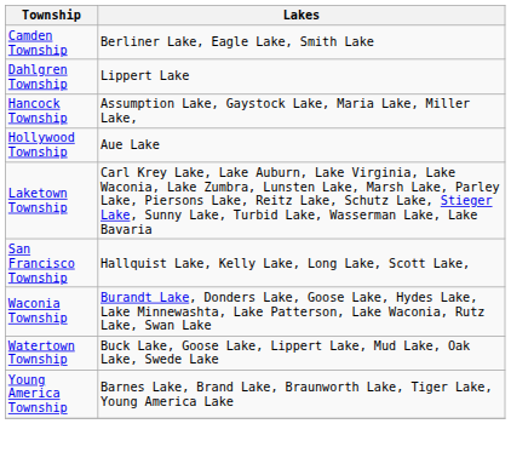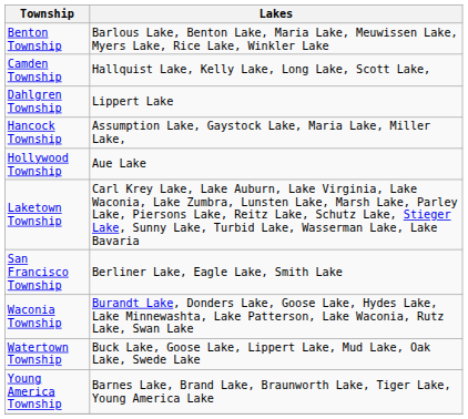 <table class="wikitable sortable collapsible" border="1" style="width: 60%;">
 <tr>
 <th>Township</th>
 <th>Lakes</th>
 </tr>
 <tr>
+<td><a href='#'>Benton Township</a></td>
+<td>Barlous Lake, Benton Lake, Maria Lake, Meuwissen Lake, Myers Lake, Rice Lake, Winkler Lake</td>
+</tr>
+<tr>
 <td><a href='#'>Camden Township</a></td>
-<td>Berliner Lake, Eagle Lake, Smith Lake</td>
+<td>Hallquist Lake, Kelly Lake, Long Lake, Scott Lake,</td>
 </tr>
 <tr>
 <td><a href='#'>Dahlgren Township</a></td>
 <td>Lippert Lake</td>
 </tr>
 <tr>
 <td><a href='#'>Hancock Township</a></td>
 <td>Assumption Lake, Gaystock Lake, Maria Lake, Miller Lake,</td>
 </tr>
 <tr>
 <td><a href='#'>Hollywood Township</a></td>
 <td>Aue Lake</td>
 </tr>
 <tr>
 <td><a href='#'>Laketown Township</a></td>
 <td>Carl Krey Lake, Lake Auburn, Lake Virginia, Lake Waconia, Lake Zumbra, Lunsten Lake, Marsh Lake, Parley Lake, Piersons Lake, Reitz Lake, Schutz Lake, <a href='#'>Stieger Lake</a>, Sunny Lake, Turbid Lake, Wasserman Lake, Lake Bavaria</td>
 </tr>
 <tr>
 <td><a href='#'>San Francisco Township</a></td>
-<td>Hallquist Lake, Kelly Lake, Long Lake, Scott Lake,</td>
+<td>Berliner Lake, Eagle Lake, Smith Lake</td>
 </tr>
 <tr>
 <td><a href='#'>Waconia Township</a></td>
 <td><a href='#'>Burandt Lake</a>, Donders Lake, Goose Lake, Hydes Lake, Lake Minnewashta, Lake Patterson, Lake Waconia, Rutz Lake, Swan Lake</td>
 </tr>
 <tr>
 <td><a href='#'>Watertown Township</a></td>
 <td>Buck Lake, Goose Lake, Lippert Lake, Mud Lake, Oak Lake, Swede Lake</td>
 </tr>
 <tr>
 <td><a href='#'>Young America Township</a></td>
 <td>Barnes Lake, Brand Lake, Braunworth Lake, Tiger Lake, Young America Lake</td>
 </tr>
 <tr>
 </tr>
 </table>
